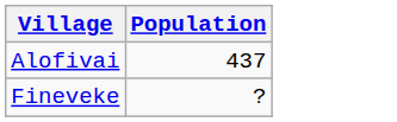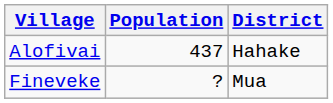 <table class="wikitable sortable" style="text-align:left">
 <tr>
 <th><a href='#'>Village</a></th>
 <th><a href='#'>Population</a></th>
+<th><a href='#'>District</a></th>
 </tr>
 <tr>
 <td><a href='#'>Alofivai</a></td>
 <td align="right">437</td>
+<td>Hahake</td>
 </tr>
 <tr>
 <td><a href='#'>Fineveke</a></td>
 <td align="right">?</td>
+<td>Mua</td>
 </tr>
 </table>
